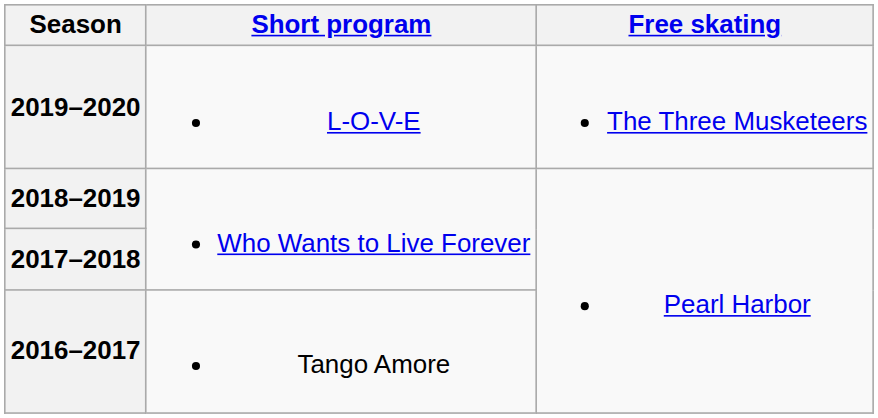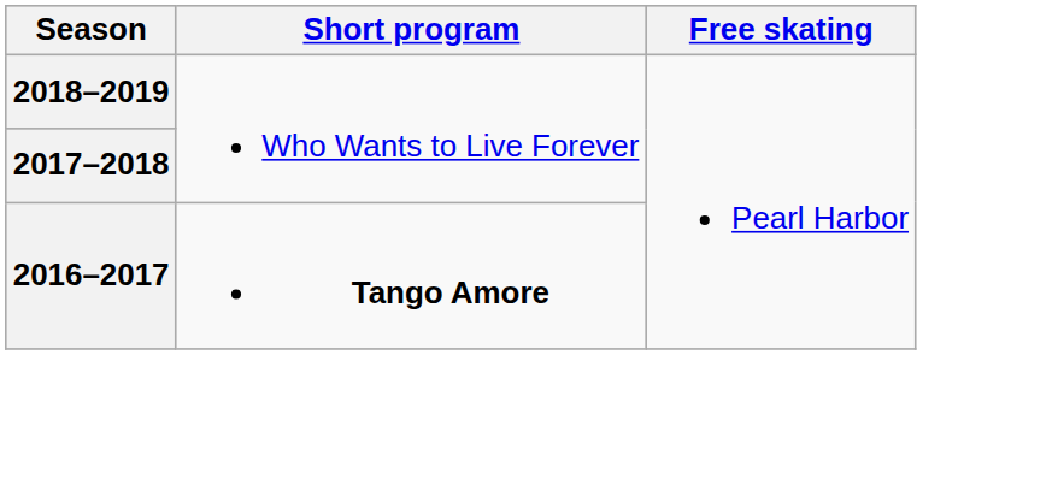 <table class=wikitable style=text-align:center>
 <tr>
 <th>Season</th>
 <th><a href='#'>Short program</a></th>
 <th><a href='#'>Free skating</a></th>
-</tr>
-<tr>
-<th>2019–2020 <br> </th>
-<td><br><ul><li><a href='#'>L-O-V-E</a> <br></li></ul></td>
-<td><br><ul><li><a href='#'>The Three Musketeers</a> <br></li></ul></td>
 </tr>
 <tr>
 <th>2018–2019 <br> </th>
 <td rowspan=2><br><ul><li><a href='#'>Who Wants to Live Forever</a> <br></li></ul></td>
 <td rowspan=3><br><ul><li><a href='#'>Pearl Harbor</a> <br></li></ul></td>
 </tr>
 <tr>
 <th>2017–2018 <br> </th>
 </tr>
 <tr>
 <th>2016–2017 <br> </th>
-<td><br><ul><li>Tango Amore <br></li></ul></td>
+<td><strong><br><ul><li>Tango Amore <br></li></ul></strong></td>
 </tr>
 </table>
